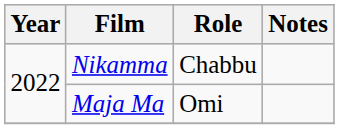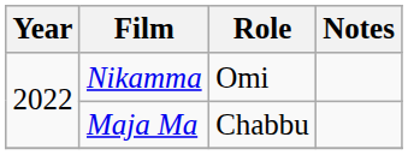 <table class="wikitable sortable plainrowheaders">
 <tr>
 <th scope=col>Year</th>
 <th Scope=col>Film</th>
 <th Scope=col>Role</th>
 <th Scope=col>Notes</th>
 </tr>
 <tr>
 <td rowspan= "2">2022</td>
 <td><em><a href='#'>Nikamma</a></em></td>
-<td>Chabbu</td>
+<td>Omi</td>
 <td></td>
 </tr>
 <tr>
 <td><em><a href='#'>Maja Ma</a></em></td>
-<td>Omi</td>
+<td>Chabbu</td>
 <td></td>
 </tr>
 <tr>
 </tr>
 </table>
